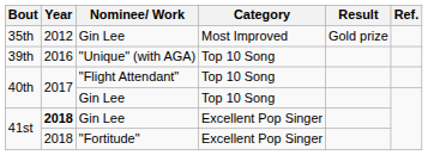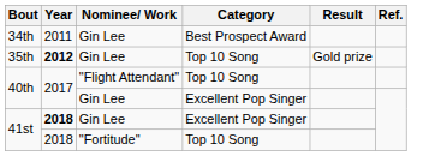 <table class="wikitable">
 <tr>
 <th>Bout</th>
 <th>Year</th>
 <th>Nominee/ Work</th>
 <th>Category</th>
 <th>Result</th>
 <th>Ref.</th>
 </tr>
 <tr>
-<td>35th</td>
-<td>2012</td>
+<td>34th</td>
+<td>2011</td>
 <td>Gin Lee</td>
-<td>Most Improved</td>
-<td>Gold prize</td>
+<td>Best Prospect Award</td>
+<td></td>
 <td></td>
 </tr>
 <tr>
-<td>39th</td>
-<td>2016</td>
-<td>"Unique" (with AGA)</td>
+<td>35th</td>
+<td><strong>2012</strong></td>
+<td>Gin Lee</td>
 <td>Top 10 Song</td>
-<td></td>
+<td>Gold prize</td>
 <td></td>
 </tr>
 <tr>
 <td rowspan="2">40th</td>
 <td rowspan="2">2017</td>
 <td>"Flight Attendant"</td>
 <td Top 10 Song>Top 10 Song</td>
 <td></td>
 <td></td>
 </tr>
 <tr>
 <td>Gin Lee</td>
-<td>Top 10 Song</td>
+<td Excellent Pop Singer>Excellent Pop Singer</td>
 <td></td>
 </tr>
 <tr>
 <td rowspan="2">41st</td>
 <td><strong>2018</strong></td>
 <td>Gin Lee</td>
 <td>Excellent Pop Singer</td>
 <td></td>
 </tr>
 <tr>
 <td>2018</td>
 <td>"Fortitude"</td>
-<td Excellent Pop Singer>Excellent Pop Singer</td>
+<td>Top 10 Song</td>
 <td></td>
 </tr>
 </table>
